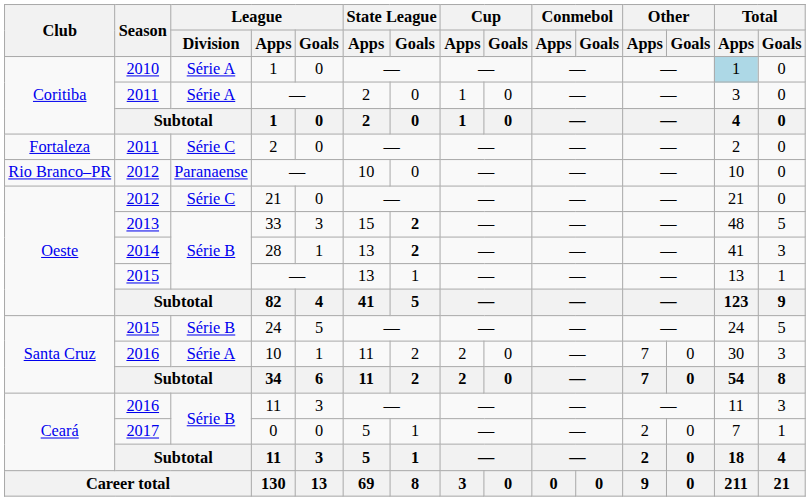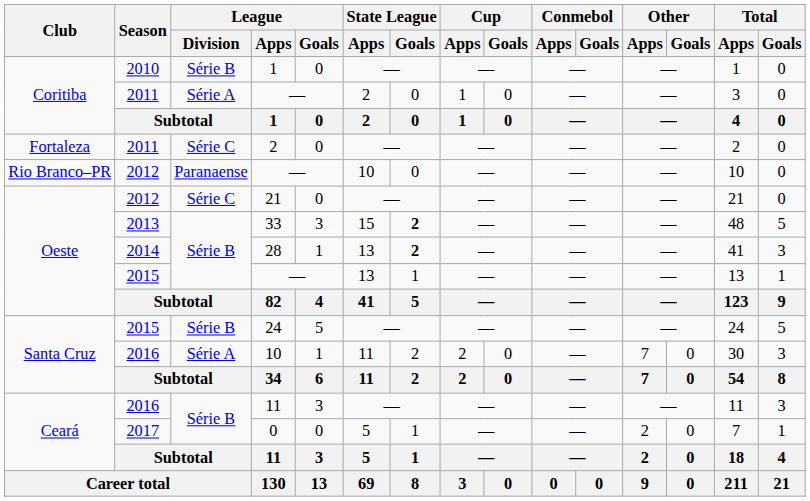 <table class="wikitable" style="text-align: center;">
 <tr>
 <th rowspan="2">Club</th>
 <th rowspan="2">Season</th>
 <th colspan="3">League</th>
 <th colspan="2">State League</th>
 <th colspan="2">Cup</th>
 <th colspan="2">Conmebol</th>
 <th colspan="2">Other</th>
 <th colspan="2">Total</th>
 </tr>
 <tr>
 <th>Division</th>
 <th>Apps</th>
 <th>Goals</th>
 <th>Apps</th>
 <th>Goals</th>
 <th>Apps</th>
 <th>Goals</th>
 <th>Apps</th>
 <th>Goals</th>
 <th>Apps</th>
 <th>Goals</th>
 <th>Apps</th>
 <th>Goals</th>
 </tr>
 <tr>
 <td rowspan=3 valign="center"><a href='#'>Coritiba</a></td>
 <td><a href='#'>2010</a></td>
-<td><a href='#'>Série A</a></td>
+<td><a href='#'>Série B</a></td>
 <td>1</td>
 <td>0</td>
 <td colspan="2">—</td>
 <td colspan="2">—</td>
 <td colspan="2">—</td>
 <td colspan="2">—</td>
-<td style="background: lightblue;">1</td>
+<td>1</td>
 <td>0</td>
 </tr>
 <tr>
 <td><a href='#'>2011</a></td>
 <td><a href='#'>Série A</a></td>
 <td colspan="2">—</td>
 <td>2</td>
 <td>0</td>
 <td>1</td>
 <td>0</td>
 <td colspan="2">—</td>
 <td colspan="2">—</td>
 <td>3</td>
 <td>0</td>
 </tr>
 <tr>
 <th colspan="2"><strong>Subtotal</strong></th>
 <th>1</th>
 <th>0</th>
 <th>2</th>
 <th>0</th>
 <th>1</th>
 <th>0</th>
 <th colspan="2">—</th>
 <th colspan="2">—</th>
 <th>4</th>
 <th>0</th>
 </tr>
 <tr>
 <td valign="center"><a href='#'>Fortaleza</a></td>
 <td><a href='#'>2011</a></td>
 <td><a href='#'>Série C</a></td>
 <td>2</td>
 <td>0</td>
 <td colspan="2">—</td>
 <td colspan="2">—</td>
 <td colspan="2">—</td>
 <td colspan="2">—</td>
 <td>2</td>
 <td>0</td>
 </tr>
 <tr>
 <td valign="center"><a href='#'>Rio Branco–PR</a></td>
 <td><a href='#'>2012</a></td>
 <td><a href='#'>Paranaense</a></td>
 <td colspan="2">—</td>
 <td>10</td>
 <td>0</td>
 <td colspan="2">—</td>
 <td colspan="2">—</td>
 <td colspan="2">—</td>
 <td>10</td>
 <td>0</td>
 </tr>
 <tr>
 <td rowspan=5 valign="center"><a href='#'>Oeste</a></td>
 <td><a href='#'>2012</a></td>
 <td><a href='#'>Série C</a></td>
 <td>21</td>
 <td>0</td>
 <td colspan="2">—</td>
 <td colspan="2">—</td>
 <td colspan="2">—</td>
 <td colspan="2">—</td>
 <td>21</td>
 <td>0</td>
 </tr>
 <tr>
 <td><a href='#'>2013</a></td>
 <td rowspan=3><a href='#'>Série B</a></td>
 <td>33</td>
 <td>3</td>
 <td>15</td>
 <td><strong>2</strong></td>
 <td colspan="2">—</td>
 <td colspan="2">—</td>
 <td colspan="2">—</td>
 <td>48</td>
 <td>5</td>
 </tr>
 <tr>
 <td><a href='#'>2014</a></td>
 <td>28</td>
 <td>1</td>
 <td>13</td>
 <td><strong>2</strong></td>
 <td colspan="2">—</td>
 <td colspan="2">—</td>
 <td colspan="2">—</td>
 <td>41</td>
 <td>3</td>
 </tr>
 <tr>
 <td><a href='#'>2015</a></td>
 <td colspan="2">—</td>
 <td>13</td>
 <td>1</td>
 <td colspan="2">—</td>
 <td colspan="2">—</td>
 <td colspan="2">—</td>
 <td>13</td>
 <td>1</td>
 </tr>
 <tr>
 <th colspan="2"><strong>Subtotal</strong></th>
 <th>82</th>
 <th>4</th>
 <th>41</th>
 <th>5</th>
 <th colspan="2">—</th>
 <th colspan="2">—</th>
 <th colspan="2">—</th>
 <th>123</th>
 <th>9</th>
 </tr>
 <tr>
 <td rowspan=3 valign="center"><a href='#'>Santa Cruz</a></td>
 <td><a href='#'>2015</a></td>
 <td><a href='#'>Série B</a></td>
 <td>24</td>
 <td>5</td>
 <td colspan="2">—</td>
 <td colspan="2">—</td>
 <td colspan="2">—</td>
 <td colspan="2">—</td>
 <td>24</td>
 <td>5</td>
 </tr>
 <tr>
 <td><a href='#'>2016</a></td>
 <td><a href='#'>Série A</a></td>
 <td>10</td>
 <td>1</td>
 <td>11</td>
 <td>2</td>
 <td>2</td>
 <td>0</td>
 <td colspan="2">—</td>
 <td>7</td>
 <td>0</td>
 <td>30</td>
 <td>3</td>
 </tr>
 <tr>
 <th colspan="2"><strong>Subtotal</strong></th>
 <th>34</th>
 <th>6</th>
 <th>11</th>
 <th>2</th>
 <th>2</th>
 <th>0</th>
 <th colspan="2">—</th>
 <th>7</th>
 <th>0</th>
 <th>54</th>
 <th>8</th>
 </tr>
 <tr>
 <td rowspan=3 valign="center"><a href='#'>Ceará</a></td>
 <td><a href='#'>2016</a></td>
 <td rowspan=2><a href='#'>Série B</a></td>
 <td>11</td>
 <td>3</td>
 <td colspan="2">—</td>
 <td colspan="2">—</td>
 <td colspan="2">—</td>
 <td colspan="2">—</td>
 <td>11</td>
 <td>3</td>
 </tr>
 <tr>
 <td><a href='#'>2017</a></td>
 <td>0</td>
 <td>0</td>
 <td>5</td>
 <td>1</td>
 <td colspan="2">—</td>
 <td colspan="2">—</td>
 <td>2</td>
 <td>0</td>
 <td>7</td>
 <td>1</td>
 </tr>
 <tr>
 <th colspan="2"><strong>Subtotal</strong></th>
 <th>11</th>
 <th>3</th>
 <th>5</th>
 <th>1</th>
 <th colspan="2">—</th>
 <th colspan="2">—</th>
 <th>2</th>
 <th>0</th>
 <th>18</th>
 <th>4</th>
 </tr>
 <tr>
 <th colspan="3"><strong>Career total</strong></th>
 <th>130</th>
 <th>13</th>
 <th>69</th>
 <th>8</th>
 <th>3</th>
 <th>0</th>
 <th>0</th>
 <th>0</th>
 <th>9</th>
 <th>0</th>
 <th>211</th>
 <th>21</th>
 </tr>
 </table>
